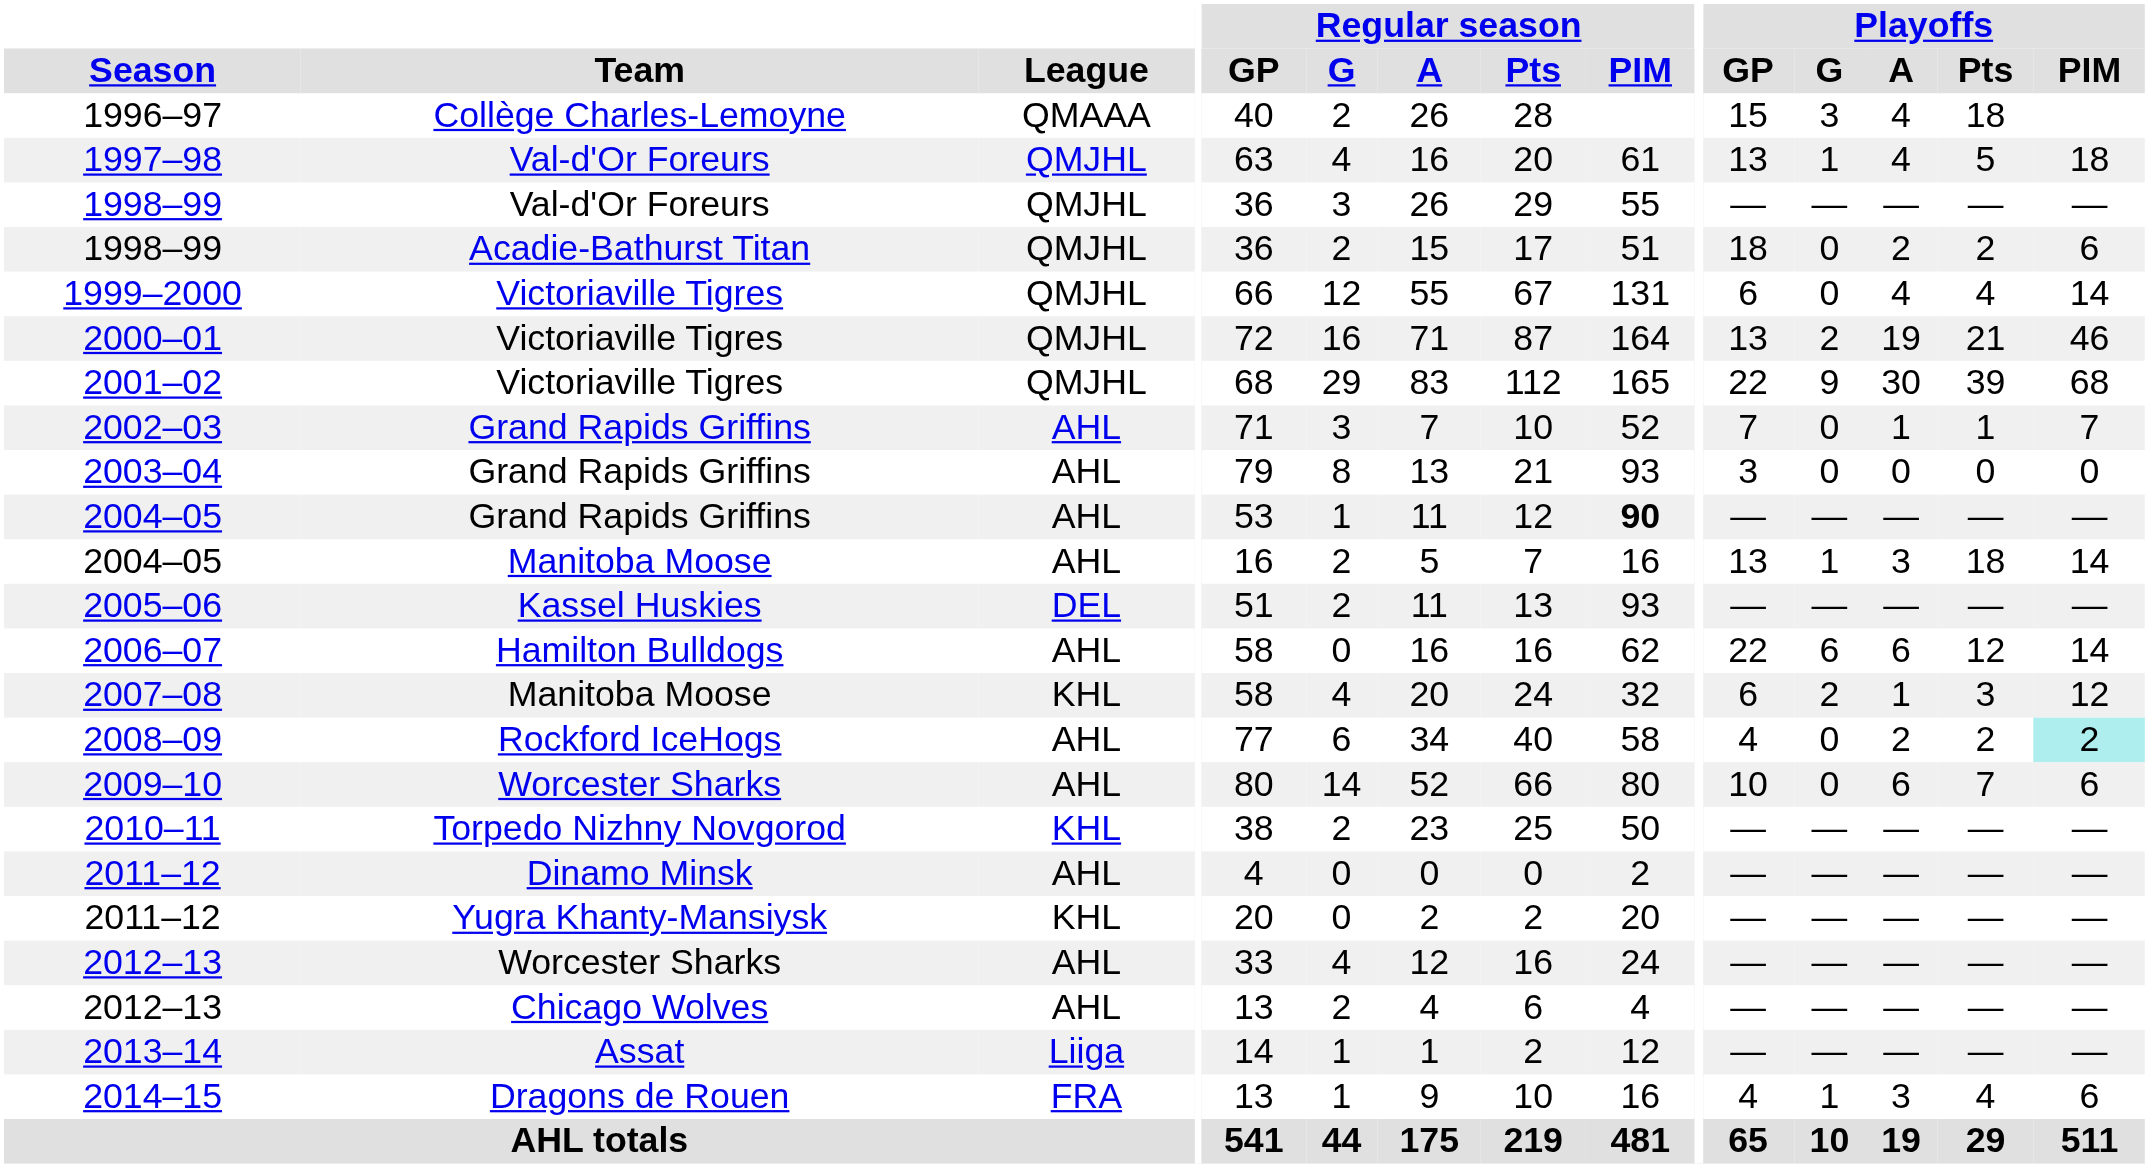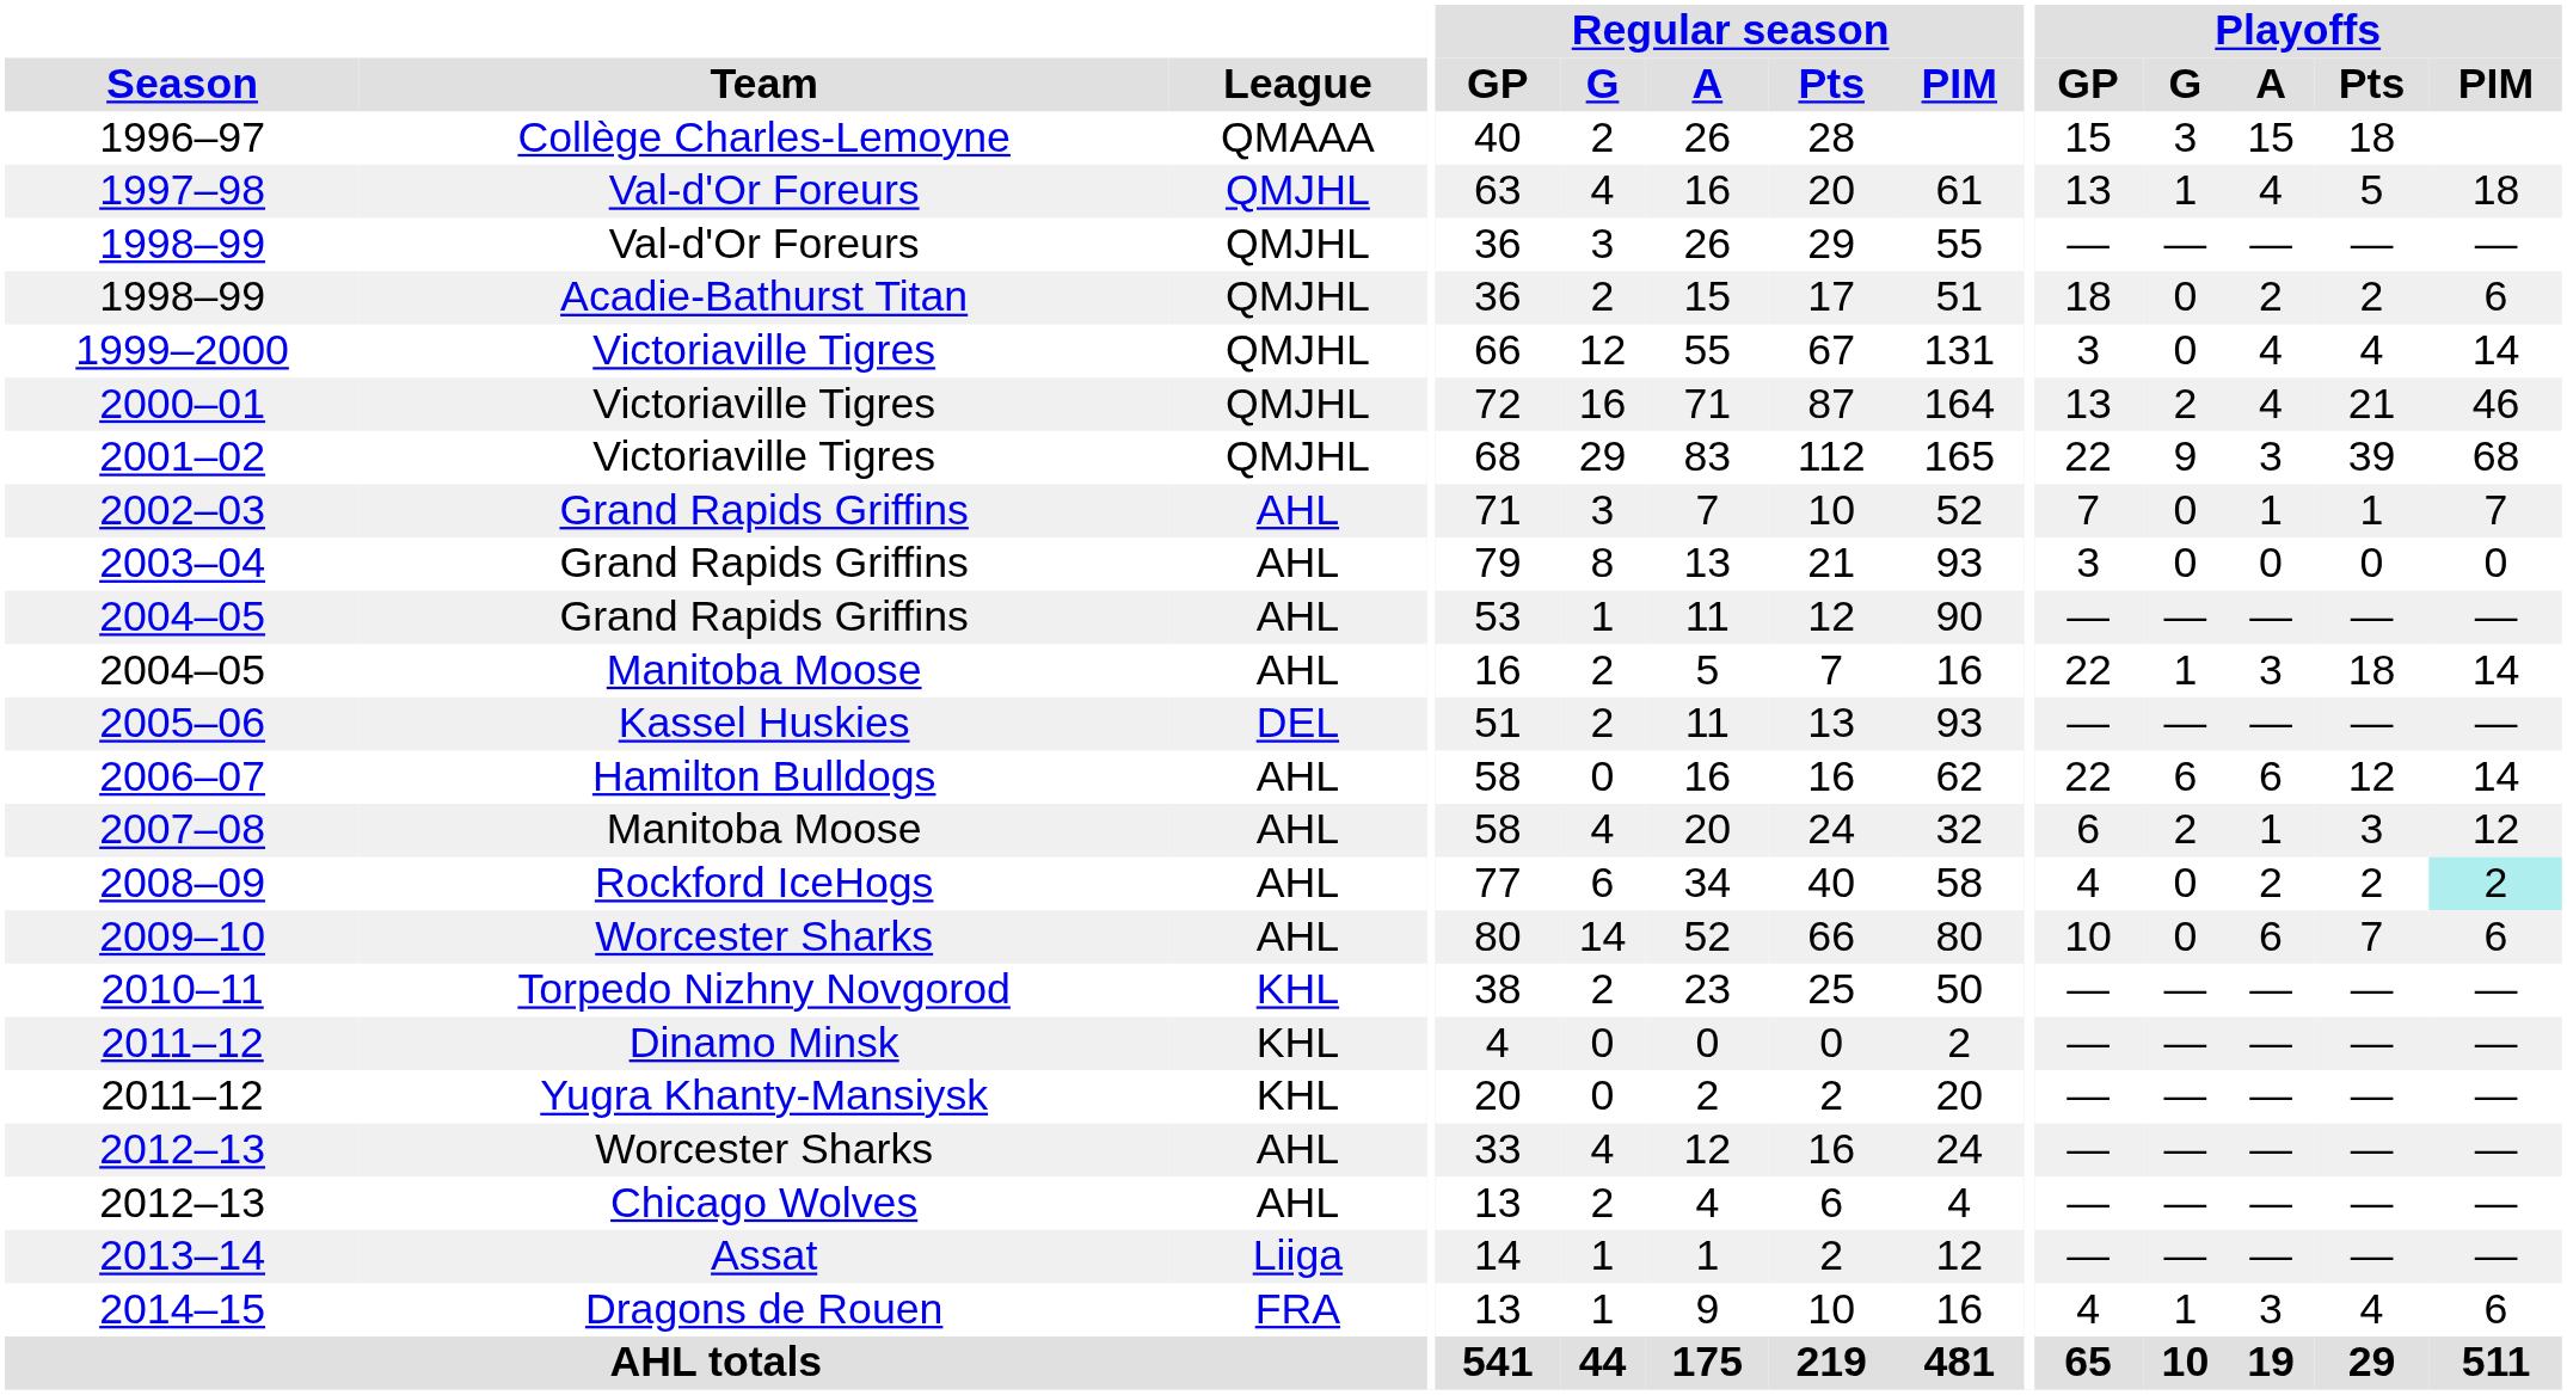 <table border="0" cellpadding="1" cellspacing="0" style="text-align:center; width:60em">
 <tr bgcolor="#e0e0e0">
 <th colspan="3"  bgcolor="#ffffff"></th>
 <th rowspan="100" bgcolor="#ffffff"></th>
 <th colspan="5"><a href='#'>Regular season</a></th>
 <th rowspan="100" bgcolor="#ffffff"></th>
 <th colspan="5"><a href='#'>Playoffs</a></th>
 </tr>
 <tr bgcolor="#e0e0e0">
 <th><a href='#'>Season</a></th>
 <th>Team</th>
 <th>League</th>
 <th>GP</th>
 <th><a href='#'>G</a></th>
 <th><a href='#'>A</a></th>
 <th><a href='#'>Pts</a></th>
 <th><a href='#'>PIM</a></th>
 <th>GP</th>
 <th>G</th>
 <th>A</th>
 <th>Pts</th>
 <th>PIM</th>
 </tr>
 <tr>
 <td>1996–97</td>
 <td><a href='#'>Collège Charles-Lemoyne</a></td>
 <td>QMAAA</td>
 <td>40</td>
 <td>2</td>
 <td>26</td>
 <td>28</td>
 <td></td>
 <td>15</td>
 <td>3</td>
-<td>4</td>
+<td>15</td>
 <td>18</td>
 <td></td>
 </tr>
 <tr bgcolor="#f0f0f0">
 <td><a href='#'>1997–98</a></td>
 <td><a href='#'>Val-d'Or Foreurs</a></td>
 <td><a href='#'>QMJHL</a></td>
 <td>63</td>
 <td>4</td>
 <td>16</td>
 <td>20</td>
 <td>61</td>
 <td>13</td>
 <td>1</td>
 <td>4</td>
 <td>5</td>
 <td>18</td>
 </tr>
 <tr>
 <td><a href='#'>1998–99</a></td>
 <td>Val-d'Or Foreurs</td>
 <td>QMJHL</td>
 <td>36</td>
 <td>3</td>
 <td>26</td>
 <td>29</td>
 <td>55</td>
 <td>—</td>
 <td>—</td>
 <td>—</td>
 <td>—</td>
 <td>—</td>
 </tr>
 <tr bgcolor="#f0f0f0">
 <td>1998–99</td>
 <td><a href='#'>Acadie-Bathurst Titan</a></td>
 <td>QMJHL</td>
 <td>36</td>
 <td>2</td>
 <td>15</td>
 <td>17</td>
 <td>51</td>
 <td>18</td>
 <td>0</td>
 <td>2</td>
 <td>2</td>
 <td>6</td>
 </tr>
 <tr>
 <td><a href='#'>1999–2000</a></td>
 <td><a href='#'>Victoriaville Tigres</a></td>
 <td>QMJHL</td>
 <td>66</td>
 <td>12</td>
 <td>55</td>
 <td>67</td>
 <td>131</td>
-<td>6</td>
+<td>3</td>
 <td>0</td>
 <td>4</td>
 <td>4</td>
 <td>14</td>
 </tr>
 <tr bgcolor="#f0f0f0">
 <td><a href='#'>2000–01</a></td>
 <td>Victoriaville Tigres</td>
 <td>QMJHL</td>
 <td>72</td>
 <td>16</td>
 <td>71</td>
 <td>87</td>
 <td>164</td>
 <td>13</td>
 <td>2</td>
-<td>19</td>
+<td>4</td>
 <td>21</td>
 <td>46</td>
 </tr>
 <tr>
 <td><a href='#'>2001–02</a></td>
 <td>Victoriaville Tigres</td>
 <td>QMJHL</td>
 <td>68</td>
 <td>29</td>
 <td>83</td>
 <td>112</td>
 <td>165</td>
 <td>22</td>
 <td>9</td>
-<td>30</td>
+<td>3</td>
 <td>39</td>
 <td>68</td>
 </tr>
 <tr bgcolor="#f0f0f0">
 <td><a href='#'>2002–03</a></td>
 <td><a href='#'>Grand Rapids Griffins</a></td>
 <td><a href='#'>AHL</a></td>
 <td>71</td>
 <td>3</td>
 <td>7</td>
 <td>10</td>
 <td>52</td>
 <td>7</td>
 <td>0</td>
 <td>1</td>
 <td>1</td>
 <td>7</td>
 </tr>
 <tr>
 <td><a href='#'>2003–04</a></td>
 <td>Grand Rapids Griffins</td>
 <td>AHL</td>
 <td>79</td>
 <td>8</td>
 <td>13</td>
 <td>21</td>
 <td>93</td>
 <td>3</td>
 <td>0</td>
 <td>0</td>
 <td>0</td>
 <td>0</td>
 </tr>
 <tr bgcolor="#f0f0f0">
 <td><a href='#'>2004–05</a></td>
 <td>Grand Rapids Griffins</td>
 <td>AHL</td>
 <td>53</td>
 <td>1</td>
 <td>11</td>
 <td>12</td>
-<td><strong>90</strong></td>
+<td>90</td>
 <td>—</td>
 <td>—</td>
 <td>—</td>
 <td>—</td>
 <td>—</td>
 </tr>
 <tr>
 <td>2004–05</td>
 <td><a href='#'>Manitoba Moose</a></td>
 <td>AHL</td>
 <td>16</td>
 <td>2</td>
 <td>5</td>
 <td>7</td>
 <td>16</td>
-<td>13</td>
+<td>22</td>
 <td>1</td>
 <td>3</td>
 <td>18</td>
 <td>14</td>
 </tr>
 <tr bgcolor="#f0f0f0">
 <td><a href='#'>2005–06</a></td>
 <td><a href='#'>Kassel Huskies</a></td>
 <td><a href='#'>DEL</a></td>
 <td>51</td>
 <td>2</td>
 <td>11</td>
 <td>13</td>
 <td>93</td>
 <td>—</td>
 <td>—</td>
 <td>—</td>
 <td>—</td>
 <td>—</td>
 </tr>
 <tr>
 <td><a href='#'>2006–07</a></td>
 <td><a href='#'>Hamilton Bulldogs</a></td>
 <td>AHL</td>
 <td>58</td>
 <td>0</td>
 <td>16</td>
 <td>16</td>
 <td>62</td>
 <td>22</td>
 <td>6</td>
 <td>6</td>
 <td>12</td>
 <td>14</td>
 </tr>
 <tr bgcolor="#f0f0f0">
 <td><a href='#'>2007–08</a></td>
 <td>Manitoba Moose</td>
-<td>KHL</td>
+<td>AHL</td>
 <td>58</td>
 <td>4</td>
 <td>20</td>
 <td>24</td>
 <td>32</td>
 <td>6</td>
 <td>2</td>
 <td>1</td>
 <td>3</td>
 <td>12</td>
 </tr>
 <tr>
 <td><a href='#'>2008–09</a></td>
 <td><a href='#'>Rockford IceHogs</a></td>
 <td>AHL</td>
 <td>77</td>
 <td>6</td>
 <td>34</td>
 <td>40</td>
 <td>58</td>
 <td>4</td>
 <td>0</td>
 <td>2</td>
 <td>2</td>
 <td style="background: paleturquoise;">2</td>
 </tr>
 <tr bgcolor="#f0f0f0">
 <td><a href='#'>2009–10</a></td>
 <td><a href='#'>Worcester Sharks</a></td>
 <td>AHL</td>
 <td>80</td>
 <td>14</td>
 <td>52</td>
 <td>66</td>
 <td>80</td>
 <td>10</td>
 <td>0</td>
 <td>6</td>
 <td>7</td>
 <td>6</td>
 </tr>
 <tr>
 <td><a href='#'>2010–11</a></td>
 <td><a href='#'>Torpedo Nizhny Novgorod</a></td>
 <td><a href='#'>KHL</a></td>
 <td>38</td>
 <td>2</td>
 <td>23</td>
 <td>25</td>
 <td>50</td>
 <td>—</td>
 <td>—</td>
 <td>—</td>
 <td>—</td>
 <td>—</td>
 </tr>
 <tr bgcolor="#f0f0f0">
 <td><a href='#'>2011–12</a></td>
 <td><a href='#'>Dinamo Minsk</a></td>
-<td>AHL</td>
+<td>KHL</td>
 <td>4</td>
 <td>0</td>
 <td>0</td>
 <td>0</td>
 <td>2</td>
 <td>—</td>
 <td>—</td>
 <td>—</td>
 <td>—</td>
 <td>—</td>
 </tr>
 <tr>
 <td>2011–12</td>
 <td><a href='#'>Yugra Khanty-Mansiysk</a></td>
 <td>KHL</td>
 <td>20</td>
 <td>0</td>
 <td>2</td>
 <td>2</td>
 <td>20</td>
 <td>—</td>
 <td>—</td>
 <td>—</td>
 <td>—</td>
 <td>—</td>
 </tr>
 <tr bgcolor="#f0f0f0">
 <td><a href='#'>2012–13</a></td>
 <td>Worcester Sharks</td>
 <td>AHL</td>
 <td>33</td>
 <td>4</td>
 <td>12</td>
 <td>16</td>
 <td>24</td>
 <td>—</td>
 <td>—</td>
 <td>—</td>
 <td>—</td>
 <td>—</td>
 </tr>
 <tr>
 <td>2012–13</td>
 <td><a href='#'>Chicago Wolves</a></td>
 <td>AHL</td>
 <td>13</td>
 <td>2</td>
 <td>4</td>
 <td>6</td>
 <td>4</td>
 <td>—</td>
 <td>—</td>
 <td>—</td>
 <td>—</td>
 <td>—</td>
 </tr>
 <tr bgcolor="#f0f0f0">
 <td><a href='#'>2013–14</a></td>
 <td><a href='#'>Assat</a></td>
 <td><a href='#'>Liiga</a></td>
 <td>14</td>
 <td>1</td>
 <td>1</td>
 <td>2</td>
 <td>12</td>
 <td>—</td>
 <td>—</td>
 <td>—</td>
 <td>—</td>
 <td>—</td>
 </tr>
 <tr>
 <td><a href='#'>2014–15</a></td>
 <td><a href='#'>Dragons de Rouen</a></td>
 <td><a href='#'>FRA</a></td>
 <td>13</td>
 <td>1</td>
 <td>9</td>
 <td>10</td>
 <td>16</td>
 <td>4</td>
 <td>1</td>
 <td>3</td>
 <td>4</td>
 <td>6</td>
 </tr>
 <tr bgcolor="#e0e0e0">
 <th colspan="3">AHL totals</th>
 <th>541</th>
 <th>44</th>
 <th>175</th>
 <th>219</th>
 <th>481</th>
 <th>65</th>
 <th>10</th>
 <th>19</th>
 <th>29</th>
 <th>511</th>
 </tr>
 </table>
